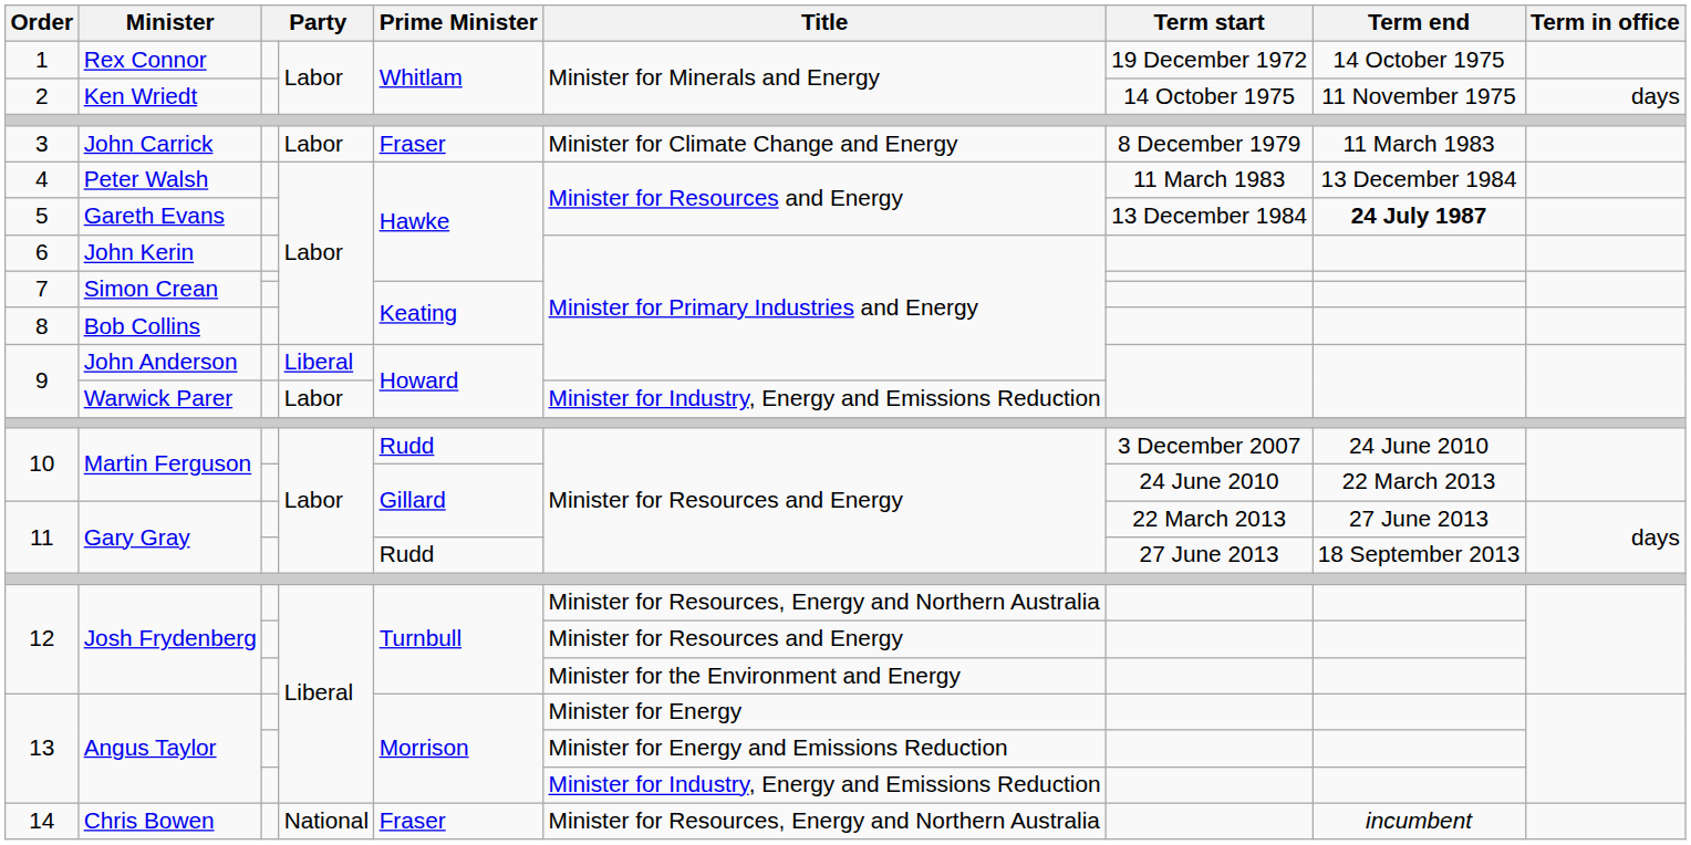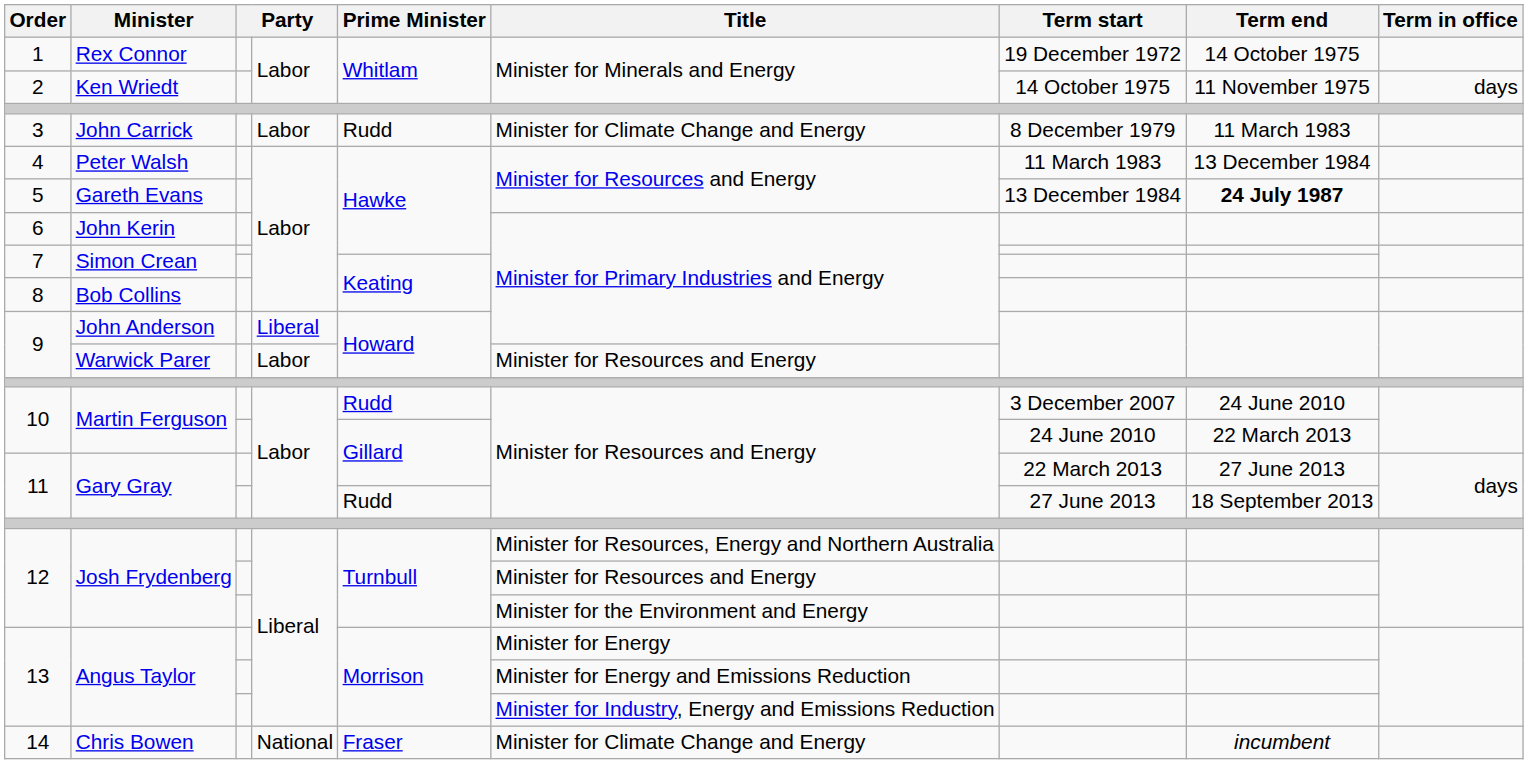 <table class="wikitable">
 <tr>
 <th>Order</th>
 <th>Minister</th>
 <th colspan="2">Party</th>
 <th>Prime Minister</th>
 <th>Title</th>
 <th>Term start</th>
 <th>Term end</th>
 <th>Term in office</th>
 </tr>
 <tr>
 <td align=center>1</td>
 <td><a href='#'>Rex Connor</a></td>
 <td></td>
 <td rowspan=2>Labor</td>
 <td rowspan=2><a href='#'>Whitlam</a></td>
 <td rowspan=2>Minister for Minerals and Energy</td>
 <td align=center>19 December 1972</td>
 <td align=center>14 October 1975</td>
 <td align=right></td>
 </tr>
 <tr>
 <td align=center>2</td>
 <td><a href='#'>Ken Wriedt</a></td>
 <td></td>
 <td align=center>14 October 1975</td>
 <td align=center>11 November 1975</td>
 <td align=right> days</td>
 </tr>
 <tr>
 <th colspan=9 style="background: #cccccc;"></th>
 </tr>
 <tr>
 <td align=center>3</td>
 <td><a href='#'>John Carrick</a></td>
 <td> </td>
 <td>Labor</td>
-<td><a href='#'>Fraser</a></td>
+<td>Rudd</td>
 <td>Minister for Climate Change and Energy</td>
 <td align=center>8 December 1979</td>
 <td align=center>11 March 1983</td>
 <td align=right></td>
 </tr>
 <tr>
 <td align=center>4</td>
 <td><a href='#'>Peter Walsh</a></td>
 <td></td>
 <td rowspan=6>Labor</td>
 <td rowspan=4><a href='#'>Hawke</a></td>
 <td rowspan=2><a href='#'>Minister for Resources</a> and Energy</td>
 <td align=center>11 March 1983</td>
 <td align=center>13 December 1984</td>
 <td align=right></td>
 </tr>
 <tr>
 <td align=center>5</td>
 <td><a href='#'>Gareth Evans</a></td>
 <td></td>
 <td align=center>13 December 1984</td>
 <td align=center><strong>24 July 1987</strong></td>
 <td align=right></td>
 </tr>
 <tr>
 <td align=center>6</td>
 <td><a href='#'>John Kerin</a></td>
 <td></td>
 <td rowspan=5><a href='#'>Minister for Primary Industries</a> and Energy</td>
 <td align=center></td>
 <td align=center></td>
 <td align=right></td>
 </tr>
 <tr>
 <td rowspan=2 align=center>7</td>
 <td rowspan=2><a href='#'>Simon Crean</a></td>
 <td></td>
 <td align=center></td>
 <td align=center></td>
 <td rowspan=2 align=right></td>
 </tr>
 <tr>
 <td></td>
 <td rowspan=2><a href='#'>Keating</a></td>
 <td align=center></td>
 <td align=center></td>
 </tr>
 <tr>
 <td align=center>8</td>
 <td><a href='#'>Bob Collins</a></td>
 <td></td>
 <td align=center></td>
 <td align=center></td>
 <td align=right></td>
 </tr>
 <tr>
 <td rowspan=2 align=center>9</td>
 <td><a href='#'>John Anderson</a></td>
 <td></td>
 <td><a href='#'>Liberal</a></td>
 <td rowspan=2><a href='#'>Howard</a></td>
 <td rowspan=2 align=center></td>
 <td rowspan=2 align=center></td>
 <td rowspan=2 align=right></td>
 </tr>
 <tr>
 <td><a href='#'>Warwick Parer</a></td>
 <td> </td>
 <td>Labor</td>
-<td><a href='#'>Minister for Industry</a>, Energy and Emissions Reduction</td>
+<td>Minister for Resources and Energy</td>
 </tr>
 <tr>
 <th colspan=9 style="background: #cccccc;"></th>
 </tr>
 <tr>
 <td rowspan=2 align=center>10</td>
 <td rowspan=2><a href='#'>Martin Ferguson</a></td>
 <td></td>
 <td rowspan=4>Labor</td>
 <td><a href='#'>Rudd</a></td>
 <td rowspan=4>Minister for Resources and Energy</td>
 <td align=center>3 December 2007</td>
 <td align=center>24 June 2010</td>
 <td rowspan=2 align=right><strong></strong></td>
 </tr>
 <tr>
 <td></td>
 <td rowspan=2><a href='#'>Gillard</a></td>
 <td align=center>24 June 2010</td>
 <td align=center>22 March 2013</td>
 </tr>
 <tr>
 <td rowspan=2 align=center>11</td>
 <td rowspan=2><a href='#'>Gary Gray</a></td>
 <td></td>
 <td align=center>22 March 2013</td>
 <td align=center>27 June 2013</td>
 <td rowspan=2 align=right> days</td>
 </tr>
 <tr>
 <td></td>
 <td>Rudd</td>
 <td align=center>27 June 2013</td>
 <td align=center>18 September 2013</td>
 </tr>
 <tr>
 <th colspan=9 style="background: #cccccc;"></th>
 </tr>
 <tr>
 <td rowspan=3 align=center>12</td>
 <td rowspan=3><a href='#'>Josh Frydenberg</a></td>
 <td></td>
 <td rowspan=6>Liberal</td>
 <td rowspan=3><a href='#'>Turnbull</a></td>
 <td>Minister for Resources, Energy and Northern Australia</td>
 <td align=center></td>
 <td align=center></td>
 <td rowspan=3 align=right></td>
 </tr>
 <tr>
 <td></td>
 <td>Minister for Resources and Energy</td>
 <td align=center></td>
 <td align=center></td>
 </tr>
 <tr>
 <td></td>
 <td>Minister for the Environment and Energy</td>
 <td align=center></td>
 <td align=center></td>
 </tr>
 <tr>
 <td rowspan=3 align=center>13</td>
 <td rowspan=3><a href='#'>Angus Taylor</a></td>
 <td> </td>
 <td rowspan=3><a href='#'>Morrison</a></td>
 <td>Minister for Energy</td>
 <td align=center></td>
 <td align=center></td>
 <td rowspan=3 align=right></td>
 </tr>
 <tr>
 <td> </td>
 <td>Minister for Energy and Emissions Reduction</td>
 <td align=center></td>
 <td align=center></td>
 </tr>
 <tr>
 <td> </td>
 <td><a href='#'>Minister for Industry</a>, Energy and Emissions Reduction</td>
 <td align=center></td>
 <td align=center></td>
 </tr>
 <tr>
 <td align=center>14</td>
 <td><a href='#'>Chris Bowen</a></td>
 <td></td>
 <td>National</td>
 <td><a href='#'>Fraser</a></td>
-<td>Minister for Resources, Energy and Northern Australia</td>
+<td>Minister for Climate Change and Energy</td>
 <td align=center></td>
 <td align=center><em>incumbent</em></td>
 <td align=right></td>
 </tr>
 </table>
